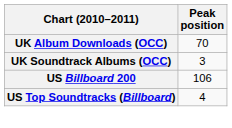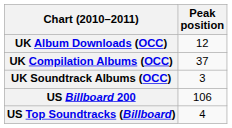 <table class="wikitable sortable plainrowheaders" style="text-align:center">
 <tr>
 <th scope="col">Chart (2010–2011)</th>
 <th scope="col">Peak<br>position</th>
 </tr>
 <tr>
 <th scope="row">UK <a href='#'>Album Downloads</a> (<a href='#'>OCC</a>)</th>
-<td>70</td>
+<td>12</td>
+</tr>
+<tr>
+<th scope="row">UK <a href='#'>Compilation Albums</a> (<a href='#'>OCC</a>)</th>
+<td>37</td>
 </tr>
 <tr>
 <th scope="row">UK Soundtrack Albums (<a href='#'>OCC</a>)</th>
 <td>3</td>
 </tr>
 <tr>
 <th scope="row">US <a href='#'><em>Billboard</em> 200</a></th>
 <td>106</td>
 </tr>
 <tr>
 <th scope="row">US <a href='#'>Top Soundtracks</a> (<em><a href='#'>Billboard</a></em>)</th>
 <td>4</td>
 </tr>
 </table>
